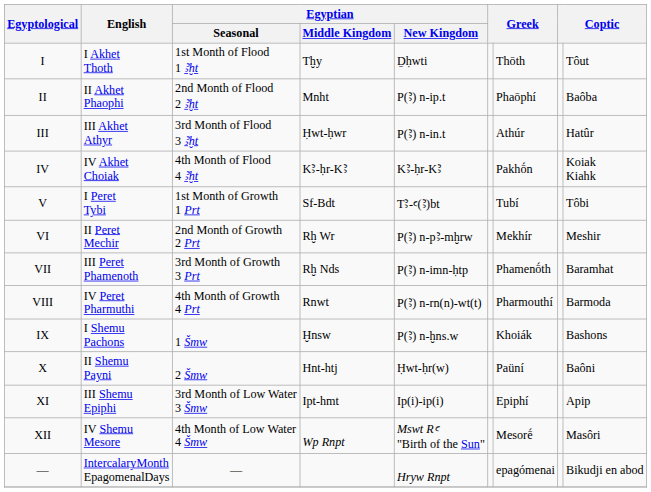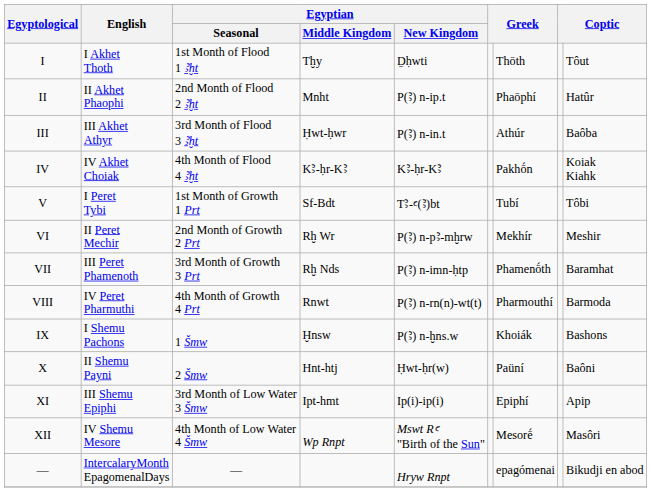 <table class="wikitable">
 <tr>
 <th rowspan=2><a href='#'>Egyptological</a></th>
 <th rowspan=2>English</th>
 <th colspan=3><a href='#'>Egyptian</a></th>
 <th rowspan=2; colspan=2><a href='#'>Greek</a></th>
 <th rowspan=2; colspan=2><a href='#'>Coptic</a></th>
 </tr>
 <tr>
 <th>Seasonal</th>
 <th><a href='#'>Middle Kingdom</a></th>
 <th><a href='#'>New Kingdom</a></th>
 </tr>
 <tr>
 <td align="center">I</td>
 <td>I <a href='#'>Akhet</a><br><a href='#'>Thoth</a></td>
 <td>1st Month of Flood<br>1 <em><a href='#'>Ꜣḫt</a></em></td>
 <td>Tḫy</td>
 <td> Ḏḥwti</td>
 <td></td>
 <td>Thōth</td>
 <td></td>
 <td>Tôut</td>
 </tr>
 <tr>
 <td align="center">II</td>
 <td>II <a href='#'>Akhet</a><br><a href='#'>Phaophi</a></td>
 <td>2nd Month of Flood<br>2 <em><a href='#'>Ꜣḫt</a></em></td>
 <td>Mnht</td>
 <td> P(Ꜣ) n-ip.t</td>
 <td></td>
 <td>Phaōphí</td>
 <td></td>
-<td>Baôba</td>
+<td>Hatûr</td>
 </tr>
 <tr>
 <td align="center">III</td>
 <td>III <a href='#'>Akhet</a><br><a href='#'>Athyr</a></td>
 <td>3rd Month of Flood<br>3 <em><a href='#'>Ꜣḫt</a></em></td>
 <td>Ḥwt-ḥwr</td>
 <td> P(Ꜣ) n-in.t</td>
 <td></td>
 <td>Athúr</td>
 <td></td>
-<td>Hatûr</td>
+<td>Baôba</td>
 </tr>
 <tr>
 <td align="center">IV</td>
 <td>IV <a href='#'>Akhet</a><br><a href='#'>Choiak</a></td>
 <td>4th Month of Flood<br>4 <em><a href='#'>Ꜣḫt</a></em></td>
 <td>KꜢ-ḥr-KꜢ</td>
 <td> KꜢ-ḥr-KꜢ</td>
 <td></td>
 <td>Pakhṓn</td>
 <td><br></td>
 <td>Koiak<br>Kiahk</td>
 </tr>
 <tr>
 <td align="center">V</td>
 <td>I <a href='#'>Peret</a><br><a href='#'>Tybi</a></td>
 <td>1st Month of Growth<br>1 <em><a href='#'>Prt</a></em></td>
 <td>Sf-Bdt</td>
 <td> TꜢ-ꜥ(Ꜣ)bt</td>
 <td></td>
 <td>Tubí</td>
 <td></td>
 <td>Tôbi</td>
 </tr>
 <tr>
 <td align="center">VI</td>
 <td>II <a href='#'>Peret</a><br><a href='#'>Mechir</a></td>
 <td>2nd Month of Growth<br>2 <em><a href='#'>Prt</a></em></td>
 <td>Rḫ Wr</td>
 <td> P(Ꜣ) n-pꜢ-mḫrw</td>
 <td></td>
 <td>Mekhír</td>
 <td></td>
 <td>Meshir</td>
 </tr>
 <tr>
 <td align="center">VII</td>
 <td>III <a href='#'>Peret</a><br><a href='#'>Phamenoth</a></td>
 <td>3rd Month of Growth<br>3 <em><a href='#'>Prt</a></em></td>
 <td>Rḫ Nds</td>
 <td> P(Ꜣ) n-imn-ḥtp</td>
 <td></td>
 <td>Phamenṓth</td>
 <td></td>
 <td>Baramhat</td>
 </tr>
 <tr>
 <td align="center">VIII</td>
 <td>IV <a href='#'>Peret</a><br><a href='#'>Pharmuthi</a></td>
 <td>4th Month of Growth<br>4 <em><a href='#'>Prt</a></em></td>
 <td>Rnwt</td>
 <td> P(Ꜣ) n-rn(n)-wt(t)</td>
 <td></td>
 <td>Pharmouthí</td>
 <td></td>
 <td>Barmoda</td>
 </tr>
 <tr>
 <td align="center">IX</td>
 <td>I <a href='#'>Shemu</a><br><a href='#'>Pachons</a></td>
 <td><br>1 <em><a href='#'>Šmw</a></em></td>
 <td>Ḫnsw</td>
 <td> P(Ꜣ) n-ḫns.w</td>
 <td></td>
 <td>Khoiák</td>
 <td></td>
 <td>Bashons</td>
 </tr>
 <tr>
 <td align="center">X</td>
 <td>II <a href='#'>Shemu</a><br><a href='#'>Payni</a></td>
 <td><br>2 <em><a href='#'>Šmw</a></em></td>
 <td>Hnt-htj</td>
 <td> Ḥwt-ḥr(w)</td>
 <td></td>
 <td>Paüní</td>
 <td></td>
 <td>Baôni</td>
 </tr>
 <tr>
 <td align="center">XI</td>
 <td>III <a href='#'>Shemu</a><br><a href='#'>Epiphi</a></td>
 <td>3rd Month of Low Water<br>3 <em><a href='#'>Šmw</a></em></td>
 <td>Ipt-hmt</td>
 <td> Ip(i)-ip(i)</td>
 <td></td>
 <td>Epiphí</td>
 <td></td>
 <td>Apip</td>
 </tr>
 <tr>
 <td align="center">XII</td>
 <td>IV <a href='#'>Shemu</a><br><a href='#'>Mesore</a></td>
 <td>4th Month of Low Water<br>4 <em><a href='#'>Šmw</a></em></td>
 <td><br><em>Wp Rnpt</em></td>
 <td> <em>Mswt Rꜥ</em><br>"Birth of the <a href='#'>Sun</a>"</td>
 <td></td>
 <td>Mesorḗ</td>
 <td></td>
 <td>Masôri</td>
 </tr>
 <tr>
 <td align="center">—</td>
 <td><a href='#'>IntercalaryMonth</a><br>EpagomenalDays</td>
 <td align="center">—</td>
 <td></td>
 <td><br><em>Hryw Rnpt</em></td>
 <td></td>
 <td>epagómenai</td>
 <td></td>
 <td>Bikudji en abod</td>
 </tr>
 <tr>
 </tr>
 </table>
